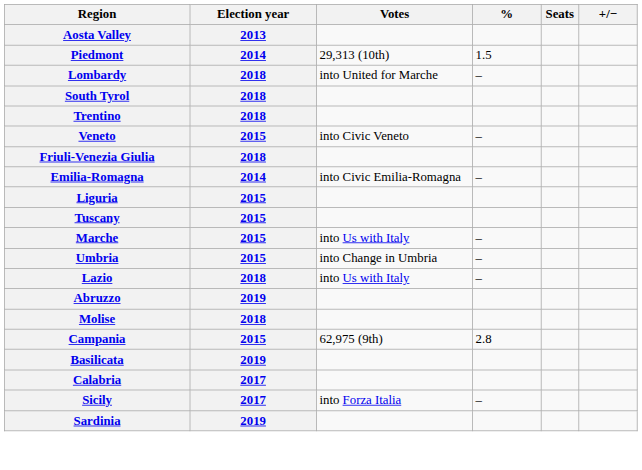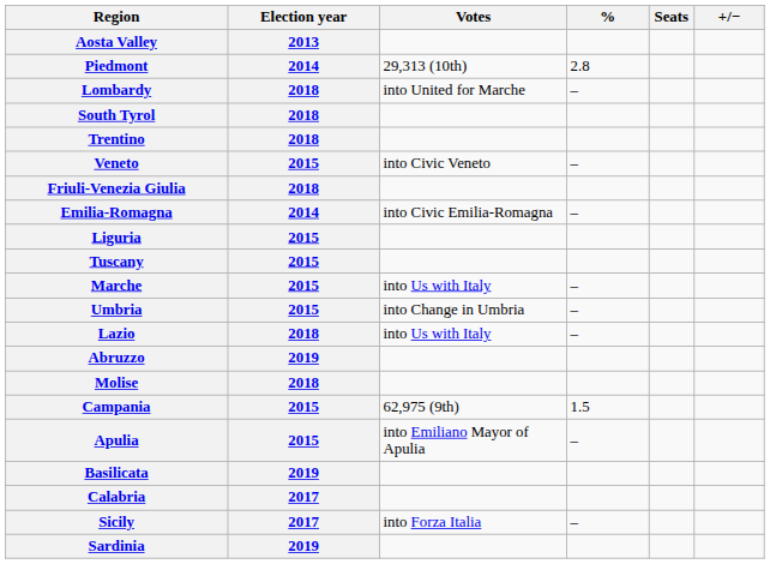 <table class=wikitable style="width:50%; border:1px #AAAAFF solid">
 <tr>
 <th width=19%>Region</th>
 <th width=13%>Election year</th>
 <th width=16%>Votes</th>
 <th width=7%>%</th>
 <th width=1%>Seats</th>
 <th width=6%>+/−</th>
 </tr>
 <tr>
 <th><a href='#'>Aosta Valley</a></th>
 <th><a href='#'>2013</a></th>
 <td></td>
 <td></td>
 <td></td>
 <td></td>
 </tr>
 <tr>
 <th><a href='#'>Piedmont</a></th>
 <th><a href='#'>2014</a></th>
 <td>29,313 (10th)</td>
-<td>1.5</td>
+<td>2.8</td>
 <td></td>
 <td></td>
 </tr>
 <tr>
 <th><a href='#'>Lombardy</a></th>
 <th><a href='#'>2018</a></th>
 <td>into United for Marche</td>
 <td>–</td>
 <td></td>
 <td></td>
 </tr>
 <tr>
 <th><a href='#'>South Tyrol</a></th>
 <th><a href='#'>2018</a></th>
 <td></td>
 <td></td>
 <td></td>
 <td></td>
 </tr>
 <tr>
 <th><a href='#'>Trentino</a></th>
 <th><a href='#'>2018</a></th>
 <td></td>
 <td></td>
 <td></td>
 <td></td>
 </tr>
 <tr>
 <th><a href='#'>Veneto</a></th>
 <th><a href='#'>2015</a></th>
 <td>into Civic Veneto</td>
 <td>–</td>
 <td></td>
 <td></td>
 </tr>
 <tr>
 <th><a href='#'>Friuli-Venezia Giulia</a></th>
 <th><a href='#'>2018</a></th>
 <td></td>
 <td></td>
 <td></td>
 <td></td>
 </tr>
 <tr>
 <th><a href='#'>Emilia-Romagna</a></th>
 <th><a href='#'>2014</a></th>
 <td>into Civic Emilia-Romagna</td>
 <td>–</td>
 <td></td>
 <td></td>
 </tr>
 <tr>
 <th><a href='#'>Liguria</a></th>
 <th><a href='#'>2015</a></th>
 <td></td>
 <td></td>
 <td></td>
 <td></td>
 </tr>
 <tr>
 <th><a href='#'>Tuscany</a></th>
 <th><a href='#'>2015</a></th>
 <td></td>
 <td></td>
 <td></td>
 <td></td>
 </tr>
 <tr>
 <th><a href='#'>Marche</a></th>
 <th><a href='#'>2015</a></th>
 <td>into <a href='#'>Us with Italy</a></td>
 <td>–</td>
 <td></td>
 <td></td>
 </tr>
 <tr>
 <th><a href='#'>Umbria</a></th>
 <th><a href='#'>2015</a></th>
 <td>into Change in Umbria</td>
 <td>–</td>
 <td></td>
 <td></td>
 </tr>
 <tr>
 <th><a href='#'>Lazio</a></th>
 <th><a href='#'>2018</a></th>
 <td>into <a href='#'>Us with Italy</a></td>
 <td>–</td>
 <td></td>
 <td></td>
 </tr>
 <tr>
 <th><a href='#'>Abruzzo</a></th>
 <th><a href='#'>2019</a></th>
 <td></td>
 <td></td>
 <td></td>
 <td></td>
 </tr>
 <tr>
 <th><a href='#'>Molise</a></th>
 <th><a href='#'>2018</a></th>
 <td></td>
 <td></td>
 <td></td>
 <td></td>
 </tr>
 <tr>
 <th><a href='#'>Campania</a></th>
 <th><a href='#'>2015</a></th>
 <td>62,975 (9th)</td>
-<td>2.8</td>
+<td>1.5</td>
+<td></td>
+<td></td>
+</tr>
+<tr>
+<th><a href='#'>Apulia</a></th>
+<th><a href='#'>2015</a></th>
+<td>into <a href='#'>Emiliano</a> Mayor of Apulia</td>
+<td>–</td>
 <td></td>
 <td></td>
 </tr>
 <tr>
 <th><a href='#'>Basilicata</a></th>
 <th><a href='#'>2019</a></th>
 <td></td>
 <td></td>
 <td></td>
 <td></td>
 </tr>
 <tr>
 <th><a href='#'>Calabria</a></th>
 <th><a href='#'>2017</a></th>
 <td></td>
 <td></td>
 <td></td>
 <td></td>
 </tr>
 <tr>
 <th><a href='#'>Sicily</a></th>
 <th><a href='#'>2017</a></th>
 <td>into <a href='#'>Forza Italia</a></td>
 <td>–</td>
 <td></td>
 <td></td>
 </tr>
 <tr>
 <th><a href='#'>Sardinia</a></th>
 <th><a href='#'>2019</a></th>
 <td></td>
 <td></td>
 <td></td>
 <td></td>
 </tr>
 </table>
